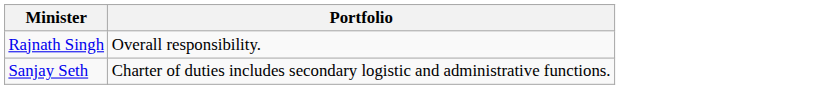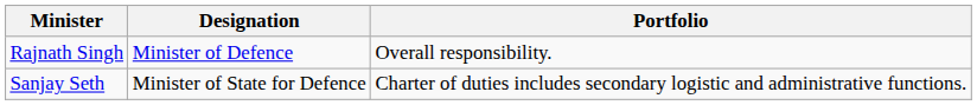 <table class="wikitable">
 <tr>
 <th>Minister</th>
+<th>Designation</th>
 <th>Portfolio</th>
 </tr>
 <tr>
 <td><a href='#'>Rajnath Singh</a></td>
+<td><a href='#'>Minister of Defence</a></td>
 <td>Overall responsibility.</td>
 </tr>
 <tr>
 <td><a href='#'>Sanjay Seth</a></td>
+<td>Minister of State for Defence</td>
 <td>Charter of duties includes secondary logistic and administrative functions.</td>
 </tr>
 </table>
